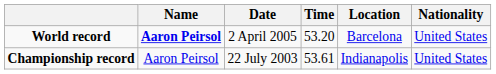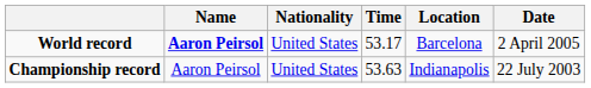 <table class=wikitable style=text-align:center>
 <tr>
 <th></th>
 <th>Name</th>
-<th>Date</th>
+<th>Nationality</th>
 <th>Time</th>
 <th>Location</th>
-<th>Nationality</th>
+<th>Date</th>
 </tr>
 <tr>
 <td><strong>World record</strong></td>
 <td><strong><a href='#'>Aaron Peirsol</a></strong></td>
+<td> <a href='#'>United States</a></td>
+<td align=left>53.17</td>
+<td><a href='#'>Barcelona</a></td>
 <td>2 April 2005</td>
-<td align=left>53.20</td>
-<td><a href='#'>Barcelona</a></td>
-<td> <a href='#'>United States</a></td>
 </tr>
 <tr>
 <td><strong>Championship record</strong></td>
 <td><a href='#'>Aaron Peirsol</a></td>
+<td> <a href='#'>United States</a></td>
+<td align=left>53.63</td>
+<td><a href='#'>Indianapolis</a></td>
 <td>22 July 2003</td>
-<td align=left>53.61</td>
-<td><a href='#'>Indianapolis</a></td>
-<td> <a href='#'>United States</a></td>
 </tr>
 </table>
